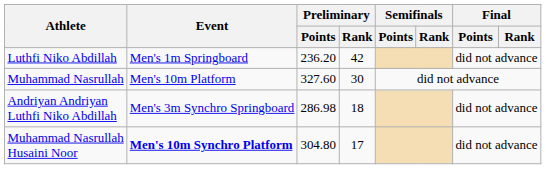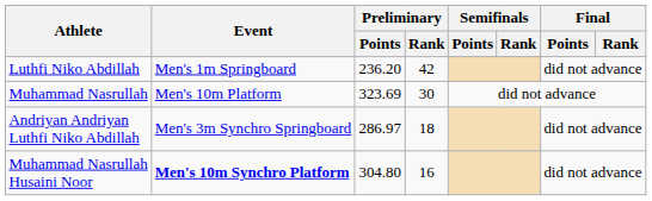 <table class=wikitable style="font-size:90%">
 <tr>
 <th rowspan="2">Athlete</th>
 <th rowspan="2">Event</th>
 <th colspan="2">Preliminary</th>
 <th colspan="2">Semifinals</th>
 <th colspan="2">Final</th>
 </tr>
 <tr>
 <th>Points</th>
 <th>Rank</th>
 <th>Points</th>
 <th>Rank</th>
 <th>Points</th>
 <th>Rank</th>
 </tr>
 <tr>
 <td rowspan="1"><a href='#'>Luthfi Niko Abdillah</a></td>
 <td><a href='#'>Men's 1m Springboard</a></td>
 <td align=center>236.20</td>
 <td align=center>42</td>
 <td colspan= 2 bgcolor="wheat"></td>
 <td align=center colspan=2>did not advance</td>
 </tr>
 <tr>
 <td rowspan="1"><a href='#'>Muhammad Nasrullah</a></td>
 <td><a href='#'>Men's 10m Platform</a></td>
-<td align=center>327.60</td>
+<td align=center>323.69</td>
 <td align=center>30</td>
 <td align=center colspan=4>did not advance</td>
 </tr>
 <tr>
 <td rowspan="1"><a href='#'>Andriyan Andriyan</a><br><a href='#'>Luthfi Niko Abdillah</a></td>
 <td><a href='#'>Men's 3m Synchro Springboard</a></td>
-<td align=center>286.98</td>
+<td align=center>286.97</td>
 <td align=center>18</td>
 <td colspan= 2 bgcolor="wheat"></td>
 <td align=center colspan=2>did not advance</td>
 </tr>
 <tr>
 <td rowspan="1"><a href='#'>Muhammad Nasrullah</a><br><a href='#'>Husaini Noor</a></td>
 <td><strong><a href='#'>Men's 10m Synchro Platform</a></strong></td>
 <td align=center>304.80</td>
-<td align=center>17</td>
+<td align=center>16</td>
 <td colspan= 2 bgcolor="wheat"></td>
 <td align=center colspan=2>did not advance</td>
 </tr>
 </table>
